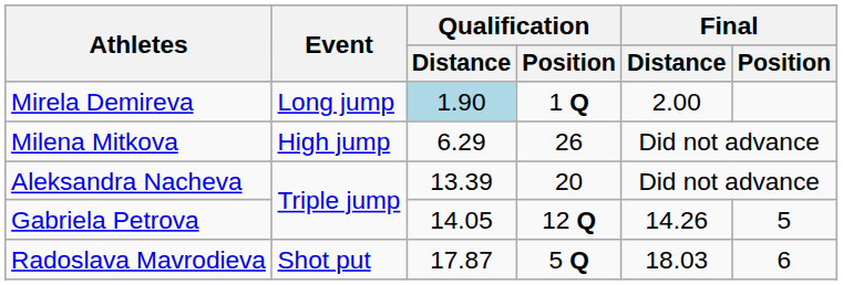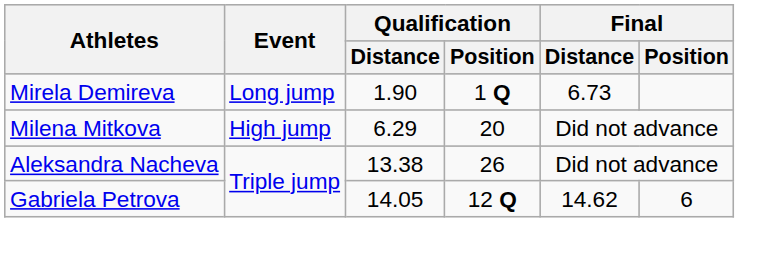 <table class=wikitable style="font-size:90%">
 <tr>
 <th rowspan="2">Athletes</th>
 <th rowspan="2">Event</th>
 <th colspan="2">Qualification</th>
 <th colspan="2">Final</th>
 </tr>
 <tr style="font-size:95%">
 <th>Distance</th>
 <th>Position</th>
 <th>Distance</th>
 <th>Position</th>
 </tr>
 <tr>
 <td><a href='#'>Mirela Demireva</a></td>
 <td><a href='#'>Long jump</a></td>
-<td align=center style="background: lightblue;">1.90</td>
+<td align=center>1.90</td>
 <td align=center>1 <strong>Q</strong></td>
-<td align=center>2.00 <strong></strong></td>
+<td align=center>6.73 <strong></strong></td>
 <td align=center></td>
 </tr>
 <tr>
 <td><a href='#'>Milena Mitkova</a></td>
 <td><a href='#'>High jump</a></td>
 <td align=center>6.29</td>
-<td align=center>26</td>
+<td align=center>20</td>
 <td colspan=2 align=center>Did not advance</td>
 </tr>
 <tr>
 <td><a href='#'>Aleksandra Nacheva</a></td>
 <td rowspan=2><a href='#'>Triple jump</a></td>
-<td align=center>13.39</td>
-<td align=center>20</td>
+<td align=center>13.38</td>
+<td align=center>26</td>
 <td colspan=2 align=center>Did not advance</td>
 </tr>
 <tr>
 <td><a href='#'>Gabriela Petrova</a></td>
 <td align=center>14.05</td>
 <td align=center>12 <strong>Q</strong></td>
-<td align=center>14.26</td>
-<td align=center>5</td>
-</tr>
-<tr>
-<td><a href='#'>Radoslava Mavrodieva</a></td>
-<td><a href='#'>Shot put</a></td>
-<td align=center>17.87</td>
-<td align=center>5 <strong>Q</strong></td>
-<td align=center>18.03</td>
+<td align=center>14.62</td>
 <td align=center>6</td>
 </tr>
 </table>
